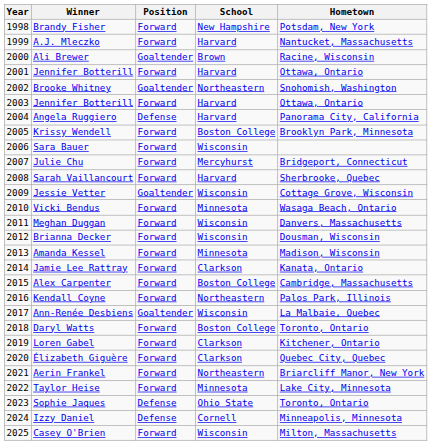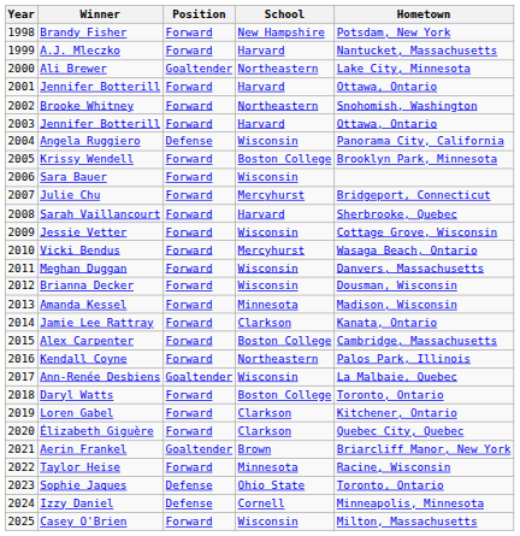 <table class="wikitable sortable">
 <tr>
 <th bgcolor="#e5e5e5">Year</th>
 <th bgcolor="#e5e5e5">Winner</th>
 <th bgcolor="#e5e5e5">Position</th>
 <th bgcolor="#e5e5e5">School</th>
 <th bgcolor="#e5e5e5">Hometown</th>
 </tr>
 <tr>
 <td>1998</td>
 <td><a href='#'>Brandy Fisher</a></td>
 <td><a href='#'>Forward</a></td>
 <td><a href='#'>New Hampshire</a></td>
 <td><a href='#'>Potsdam, New York</a></td>
 </tr>
 <tr>
 <td>1999</td>
 <td><a href='#'>A.J. Mleczko</a></td>
 <td><a href='#'>Forward</a></td>
 <td><a href='#'>Harvard</a></td>
 <td><a href='#'>Nantucket, Massachusetts</a></td>
 </tr>
 <tr>
 <td>2000</td>
 <td><a href='#'>Ali Brewer</a></td>
 <td><a href='#'>Goaltender</a></td>
-<td><a href='#'>Brown</a></td>
-<td><a href='#'>Racine, Wisconsin</a></td>
+<td><a href='#'>Northeastern</a></td>
+<td><a href='#'>Lake City, Minnesota</a></td>
 </tr>
 <tr>
 <td>2001</td>
 <td><a href='#'>Jennifer Botterill</a></td>
 <td><a href='#'>Forward</a></td>
 <td><a href='#'>Harvard</a></td>
 <td><a href='#'>Ottawa, Ontario</a></td>
 </tr>
 <tr>
 <td>2002</td>
 <td><a href='#'>Brooke Whitney</a></td>
-<td><a href='#'>Goaltender</a></td>
+<td><a href='#'>Forward</a></td>
 <td><a href='#'>Northeastern</a></td>
 <td><a href='#'>Snohomish, Washington</a></td>
 </tr>
 <tr>
 <td>2003</td>
 <td><a href='#'>Jennifer Botterill</a></td>
 <td><a href='#'>Forward</a></td>
 <td><a href='#'>Harvard</a></td>
 <td><a href='#'>Ottawa, Ontario</a></td>
 </tr>
 <tr>
 <td>2004</td>
 <td><a href='#'>Angela Ruggiero</a></td>
 <td><a href='#'>Defense</a></td>
-<td><a href='#'>Harvard</a></td>
+<td><a href='#'>Wisconsin</a></td>
 <td><a href='#'>Panorama City, California</a></td>
 </tr>
 <tr>
 <td>2005</td>
 <td><a href='#'>Krissy Wendell</a></td>
 <td><a href='#'>Forward</a></td>
 <td><a href='#'>Boston College</a></td>
 <td><a href='#'>Brooklyn Park, Minnesota</a></td>
 </tr>
 <tr>
 <td>2006</td>
 <td><a href='#'>Sara Bauer</a></td>
 <td><a href='#'>Forward</a></td>
 <td><a href='#'>Wisconsin</a></td>
 <td></td>
 </tr>
 <tr>
 <td>2007</td>
 <td><a href='#'>Julie Chu</a></td>
 <td><a href='#'>Forward</a></td>
 <td><a href='#'>Mercyhurst</a></td>
 <td><a href='#'>Bridgeport, Connecticut</a></td>
 </tr>
 <tr>
 <td>2008</td>
 <td><a href='#'>Sarah Vaillancourt</a></td>
 <td><a href='#'>Forward</a></td>
 <td><a href='#'>Harvard</a></td>
 <td><a href='#'>Sherbrooke, Quebec</a></td>
 </tr>
 <tr>
 <td>2009</td>
 <td><a href='#'>Jessie Vetter</a></td>
-<td><a href='#'>Goaltender</a></td>
+<td><a href='#'>Forward</a></td>
 <td><a href='#'>Wisconsin</a></td>
 <td><a href='#'>Cottage Grove, Wisconsin</a></td>
 </tr>
 <tr>
 <td>2010</td>
 <td><a href='#'>Vicki Bendus</a></td>
 <td><a href='#'>Forward</a></td>
-<td><a href='#'>Minnesota</a></td>
+<td><a href='#'>Mercyhurst</a></td>
 <td><a href='#'>Wasaga Beach, Ontario</a></td>
 </tr>
 <tr>
 <td>2011</td>
 <td><a href='#'>Meghan Duggan</a></td>
 <td><a href='#'>Forward</a></td>
 <td><a href='#'>Wisconsin</a></td>
 <td><a href='#'>Danvers, Massachusetts</a></td>
 </tr>
 <tr>
 <td>2012</td>
 <td><a href='#'>Brianna Decker</a></td>
 <td><a href='#'>Forward</a></td>
 <td><a href='#'>Wisconsin</a></td>
 <td><a href='#'>Dousman, Wisconsin</a></td>
 </tr>
 <tr>
 <td>2013</td>
 <td><a href='#'>Amanda Kessel</a></td>
 <td><a href='#'>Forward</a></td>
 <td><a href='#'>Minnesota</a></td>
 <td><a href='#'>Madison, Wisconsin</a></td>
 </tr>
 <tr>
 <td>2014</td>
 <td><a href='#'>Jamie Lee Rattray</a></td>
 <td><a href='#'>Forward</a></td>
 <td><a href='#'>Clarkson</a></td>
 <td><a href='#'>Kanata, Ontario</a></td>
 </tr>
 <tr>
 <td>2015</td>
 <td><a href='#'>Alex Carpenter</a></td>
 <td><a href='#'>Forward</a></td>
 <td><a href='#'>Boston College</a></td>
 <td><a href='#'>Cambridge, Massachusetts</a></td>
 </tr>
 <tr>
 <td>2016</td>
 <td><a href='#'>Kendall Coyne</a></td>
 <td><a href='#'>Forward</a></td>
 <td><a href='#'>Northeastern</a></td>
 <td><a href='#'>Palos Park, Illinois</a></td>
 </tr>
 <tr>
 <td>2017</td>
 <td><a href='#'>Ann-Renée Desbiens</a></td>
 <td><a href='#'>Goaltender</a></td>
 <td><a href='#'>Wisconsin</a></td>
 <td><a href='#'>La Malbaie, Quebec</a></td>
 </tr>
 <tr>
 <td>2018</td>
 <td><a href='#'>Daryl Watts</a></td>
 <td><a href='#'>Forward</a></td>
 <td><a href='#'>Boston College</a></td>
 <td><a href='#'>Toronto, Ontario</a></td>
 </tr>
 <tr>
 <td>2019</td>
 <td><a href='#'>Loren Gabel</a></td>
 <td><a href='#'>Forward</a></td>
 <td><a href='#'>Clarkson</a></td>
 <td><a href='#'>Kitchener, Ontario</a></td>
 </tr>
 <tr>
 <td>2020</td>
 <td><a href='#'>Élizabeth Giguère</a></td>
 <td><a href='#'>Forward</a></td>
 <td><a href='#'>Clarkson</a></td>
 <td><a href='#'>Quebec City, Quebec</a></td>
 </tr>
 <tr>
 <td>2021</td>
 <td><a href='#'>Aerin Frankel</a></td>
-<td><a href='#'>Forward</a></td>
-<td><a href='#'>Northeastern</a></td>
+<td><a href='#'>Goaltender</a></td>
+<td><a href='#'>Brown</a></td>
 <td><a href='#'>Briarcliff Manor, New York</a></td>
 </tr>
 <tr>
 <td>2022</td>
 <td><a href='#'>Taylor Heise</a></td>
 <td><a href='#'>Forward</a></td>
 <td><a href='#'>Minnesota</a></td>
-<td><a href='#'>Lake City, Minnesota</a></td>
+<td><a href='#'>Racine, Wisconsin</a></td>
 </tr>
 <tr>
 <td>2023</td>
 <td><a href='#'>Sophie Jaques</a></td>
 <td><a href='#'>Defense</a></td>
 <td><a href='#'>Ohio State</a></td>
 <td><a href='#'>Toronto, Ontario</a></td>
 </tr>
 <tr>
 <td>2024</td>
 <td><a href='#'>Izzy Daniel</a></td>
 <td><a href='#'>Defense</a></td>
 <td><a href='#'>Cornell</a></td>
 <td><a href='#'>Minneapolis, Minnesota</a></td>
 </tr>
 <tr>
 <td>2025</td>
 <td><a href='#'>Casey O'Brien</a></td>
 <td><a href='#'>Forward</a></td>
 <td><a href='#'>Wisconsin</a></td>
 <td><a href='#'>Milton, Massachusetts</a></td>
 </tr>
 </table>
